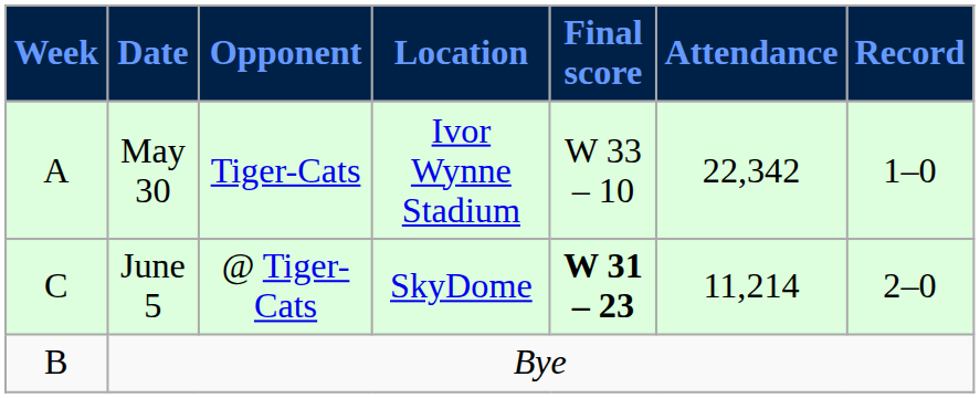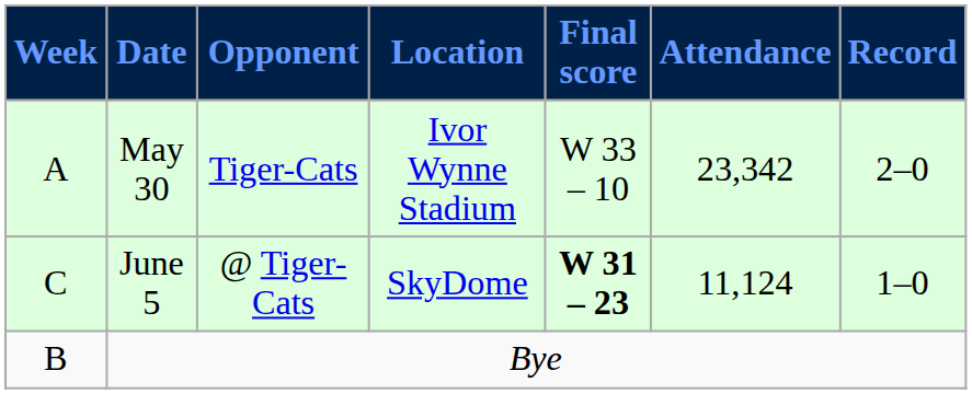 <table class="wikitable" width="70%">
 <tr align="center"  style="background:#002147;color:#6699FF;">
 <td><strong>Week</strong></td>
 <td><strong>Date</strong></td>
 <td><strong>Opponent</strong></td>
 <td><strong>Location</strong></td>
 <td><strong>Final score</strong></td>
 <td><strong>Attendance</strong></td>
 <td><strong>Record</strong></td>
 </tr>
 <tr align="center" bgcolor="#ddffdd">
 <td>A</td>
 <td>May 30</td>
 <td><a href='#'>Tiger-Cats</a></td>
 <td><a href='#'>Ivor Wynne Stadium</a></td>
 <td>W 33 – 10</td>
-<td>22,342</td>
-<td>1–0</td>
+<td>23,342</td>
+<td>2–0</td>
 </tr>
 <tr align="center" bgcolor="#ddffdd">
 <td>C</td>
 <td>June 5</td>
 <td>@ <a href='#'>Tiger-Cats</a></td>
 <td><a href='#'>SkyDome</a></td>
 <td><strong>W 31 – 23</strong></td>
-<td>11,214</td>
-<td>2–0</td>
+<td>11,124</td>
+<td>1–0</td>
 </tr>
 <tr align="center">
 <td>B</td>
 <td colSpan=6 align="center"><em>Bye</em></td>
 </tr>
 </table>
